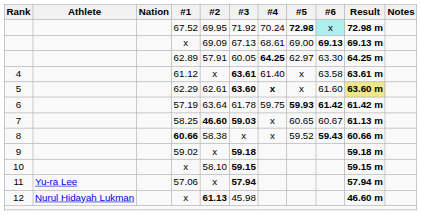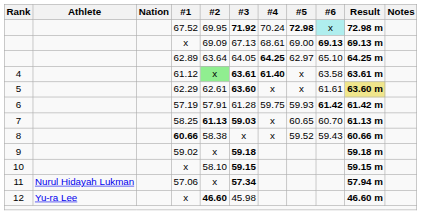 <table class="wikitable sortable" style="text-align:center;">
 <tr>
 <th scope="col" style="width: 10px;">Rank</th>
 <th scope="col">Athlete</th>
 <th scope="col">Nation</th>
 <th scope="col">#1</th>
 <th scope="col">#2</th>
 <th scope="col">#3</th>
 <th scope="col">#4</th>
 <th scope="col">#5</th>
 <th scope="col">#6</th>
 <th scope="col">Result</th>
 <th scope="col">Notes</th>
 </tr>
 <tr>
 <td></td>
 <td align="left"></td>
 <td align="left"></td>
 <td>67.52</td>
 <td>69.95</td>
-<td>71.92</td>
+<td><strong>71.92</strong></td>
 <td>70.24</td>
 <td><strong>72.98</strong></td>
 <td style="background: paleturquoise;">x</td>
 <td><strong>72.98 m</strong></td>
 <td></td>
 </tr>
 <tr>
 <td></td>
 <td align="left"></td>
 <td align="left"></td>
 <td>x</td>
 <td>69.09</td>
 <td>67.13</td>
 <td>68.61</td>
 <td>69.00</td>
 <td><strong>69.13</strong></td>
 <td><strong>69.13 m</strong></td>
 <td></td>
 </tr>
 <tr>
 <td></td>
 <td align="left"></td>
 <td align="left"></td>
 <td>62.89</td>
-<td>57.91</td>
-<td>60.05</td>
+<td>63.64</td>
+<td>64.05</td>
 <td><strong>64.25</strong></td>
 <td>62.97</td>
-<td>63.30</td>
+<td>65.10</td>
 <td><strong>64.25 m</strong></td>
 <td></td>
 </tr>
 <tr>
 <td>4</td>
 <td align="left"></td>
 <td align="left"></td>
 <td>61.12</td>
-<td>x</td>
+<td style="background: lightgreen;">x</td>
 <td><strong>63.61</strong></td>
-<td>61.40</td>
+<td><strong>61.40</strong></td>
 <td>x</td>
 <td>63.58</td>
 <td><strong>63.61 m</strong></td>
 <td></td>
 </tr>
 <tr>
 <td>5</td>
 <td align=left></td>
 <td align=left></td>
 <td>62.29</td>
 <td>62.61</td>
 <td><strong>63.60</strong></td>
-<td><strong>x</strong></td>
 <td>x</td>
-<td>61.60</td>
+<td>x</td>
+<td>61.61</td>
 <td style="background: khaki;"><strong>63.60 m</strong></td>
 <td></td>
 </tr>
 <tr>
 <td>6</td>
 <td align="left"></td>
 <td align="left"></td>
 <td>57.19</td>
-<td>63.64</td>
-<td>61.78</td>
+<td>57.91</td>
+<td>61.28</td>
 <td>59.75</td>
-<td><strong>59.93</strong></td>
+<td>59.93</td>
 <td><strong>61.42</strong></td>
 <td><strong>61.42 m</strong></td>
 <td></td>
 </tr>
 <tr>
 <td>7</td>
 <td align="left"></td>
 <td align="left"></td>
 <td>58.25</td>
-<td><strong>46.60</strong></td>
+<td><strong>61.13</strong></td>
 <td><strong>59.03</strong></td>
 <td>x</td>
 <td>60.65</td>
-<td>60.67</td>
+<td>60.70</td>
 <td><strong>61.13 m</strong></td>
 <td></td>
 </tr>
 <tr>
 <td>8</td>
 <td align="left"></td>
 <td align="left"></td>
 <td><strong>60.66</strong></td>
 <td>58.38</td>
 <td>x</td>
 <td>x</td>
 <td>59.52</td>
-<td><strong>59.43</strong></td>
+<td>59.43</td>
 <td><strong>60.66 m</strong></td>
 <td></td>
 </tr>
 <tr>
 <td>9</td>
 <td align="left"></td>
 <td align="left"></td>
 <td>59.02</td>
 <td>x</td>
 <td><strong>59.18</strong></td>
 <td></td>
 <td></td>
 <td></td>
 <td><strong>59.18 m</strong></td>
 <td></td>
 </tr>
 <tr>
 <td>10</td>
 <td align="left"></td>
 <td align="left"></td>
 <td>x</td>
 <td>58.10</td>
 <td><strong>59.15</strong></td>
 <td></td>
 <td></td>
 <td></td>
 <td><strong>59.15 m</strong></td>
 <td></td>
 </tr>
 <tr>
 <td>11</td>
-<td align="left"><a href='#'>Yu-ra Lee</a></td>
+<td align="left"><a href='#'>Nurul Hidayah Lukman</a></td>
 <td align="left"></td>
 <td>57.06</td>
 <td>x</td>
-<td><strong>57.94</strong></td>
+<td><strong>57.34</strong></td>
 <td></td>
 <td></td>
 <td></td>
 <td><strong>57.94 m</strong></td>
 <td></td>
 </tr>
 <tr>
 <td>12</td>
-<td align="left"><a href='#'>Nurul Hidayah Lukman</a></td>
+<td align="left"><a href='#'>Yu-ra Lee</a></td>
 <td align="left"></td>
 <td>x</td>
-<td><strong>61.13</strong></td>
+<td><strong>46.60</strong></td>
 <td>45.98</td>
 <td></td>
 <td></td>
 <td></td>
 <td><strong>46.60 m</strong></td>
 <td></td>
 </tr>
 <tr class="sortbottom">
 <td colspan="11"></td>
 </tr>
 </table>
